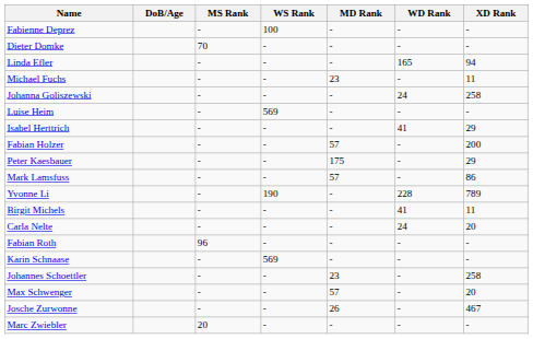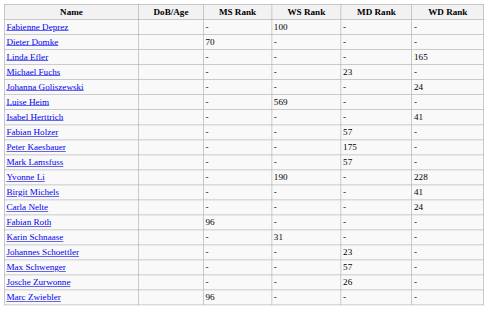 <table class="wikitable"  style="width:800px; font-size:95%;">
 <tr>
 <th align="left">Name</th>
 <th align="left">DoB/Age</th>
 <th align="left">MS Rank</th>
 <th align="left">WS Rank</th>
 <th align="left">MD Rank</th>
 <th align="left">WD Rank</th>
-<th align="left">XD Rank</th>
 </tr>
 <tr>
 <td><a href='#'>Fabienne Deprez</a></td>
 <td></td>
 <td>-</td>
 <td>100</td>
 <td>-</td>
 <td>-</td>
-<td>-</td>
 </tr>
 <tr>
 <td><a href='#'>Dieter Domke</a></td>
 <td></td>
 <td>70</td>
-<td>-</td>
 <td>-</td>
 <td>-</td>
 <td>-</td>
 </tr>
 <tr>
 <td><a href='#'>Linda Efler</a></td>
 <td></td>
 <td>-</td>
 <td>-</td>
 <td>-</td>
 <td>165</td>
-<td>94</td>
 </tr>
 <tr>
 <td><a href='#'>Michael Fuchs</a></td>
 <td></td>
 <td>-</td>
 <td>-</td>
 <td>23</td>
 <td>-</td>
-<td>11</td>
 </tr>
 <tr>
 <td><a href='#'>Johanna Goliszewski</a></td>
 <td></td>
 <td>-</td>
 <td>-</td>
 <td>-</td>
 <td>24</td>
-<td>258</td>
 </tr>
 <tr>
 <td><a href='#'>Luise Heim</a></td>
 <td></td>
 <td>-</td>
 <td>569</td>
-<td>-</td>
 <td>-</td>
 <td>-</td>
 </tr>
 <tr>
 <td><a href='#'>Isabel Herttrich</a></td>
 <td></td>
 <td>-</td>
 <td>-</td>
 <td>-</td>
 <td>41</td>
-<td>29</td>
 </tr>
 <tr>
 <td><a href='#'>Fabian Holzer</a></td>
 <td></td>
 <td>-</td>
 <td>-</td>
 <td>57</td>
 <td>-</td>
-<td>200</td>
 </tr>
 <tr>
 <td><a href='#'>Peter Kaesbauer</a></td>
 <td></td>
 <td>-</td>
 <td>-</td>
 <td>175</td>
 <td>-</td>
-<td>29</td>
 </tr>
 <tr>
 <td><a href='#'>Mark Lamsfuss</a></td>
 <td></td>
 <td>-</td>
 <td>-</td>
 <td>57</td>
 <td>-</td>
-<td>86</td>
 </tr>
 <tr>
 <td><a href='#'>Yvonne Li</a></td>
 <td></td>
 <td>-</td>
 <td>190</td>
 <td>-</td>
 <td>228</td>
-<td>789</td>
 </tr>
 <tr>
 <td><a href='#'>Birgit Michels</a></td>
 <td></td>
 <td>-</td>
 <td>-</td>
 <td>-</td>
 <td>41</td>
-<td>11</td>
 </tr>
 <tr>
 <td><a href='#'>Carla Nelte</a></td>
 <td></td>
 <td>-</td>
 <td>-</td>
 <td>-</td>
 <td>24</td>
-<td>20</td>
 </tr>
 <tr>
 <td><a href='#'>Fabian Roth</a></td>
 <td></td>
 <td>96</td>
 <td>-</td>
 <td>-</td>
 <td>-</td>
-<td>-</td>
 </tr>
 <tr>
 <td><a href='#'>Karin Schnaase</a></td>
 <td></td>
 <td>-</td>
-<td>569</td>
-<td>-</td>
+<td>31</td>
 <td>-</td>
 <td>-</td>
 </tr>
 <tr>
 <td><a href='#'>Johannes Schoettler</a></td>
 <td></td>
 <td>-</td>
 <td>-</td>
 <td>23</td>
 <td>-</td>
-<td>258</td>
 </tr>
 <tr>
 <td><a href='#'>Max Schwenger</a></td>
 <td></td>
 <td>-</td>
 <td>-</td>
 <td>57</td>
 <td>-</td>
-<td>20</td>
 </tr>
 <tr>
 <td><a href='#'>Josche Zurwonne</a></td>
 <td></td>
 <td>-</td>
 <td>-</td>
 <td>26</td>
 <td>-</td>
-<td>467</td>
 </tr>
 <tr>
 <td><a href='#'>Marc Zwiebler</a></td>
 <td></td>
-<td>20</td>
-<td>-</td>
+<td>96</td>
 <td>-</td>
 <td>-</td>
 <td>-</td>
 </tr>
 </table>
